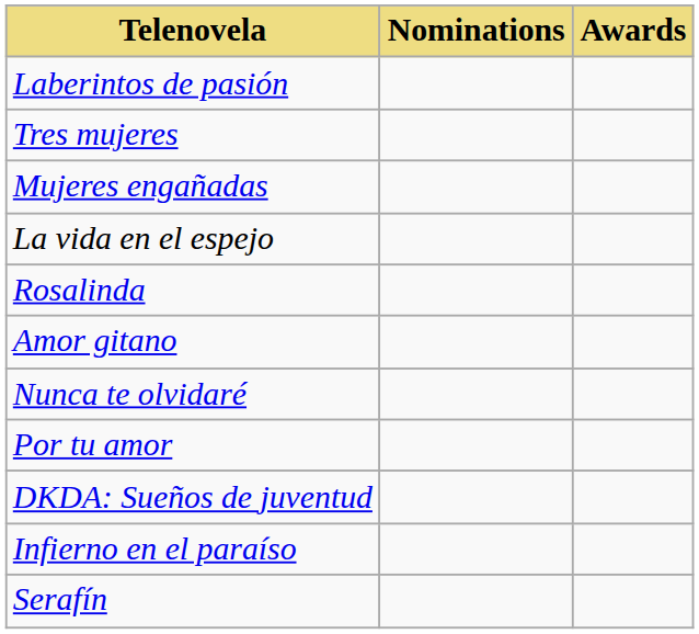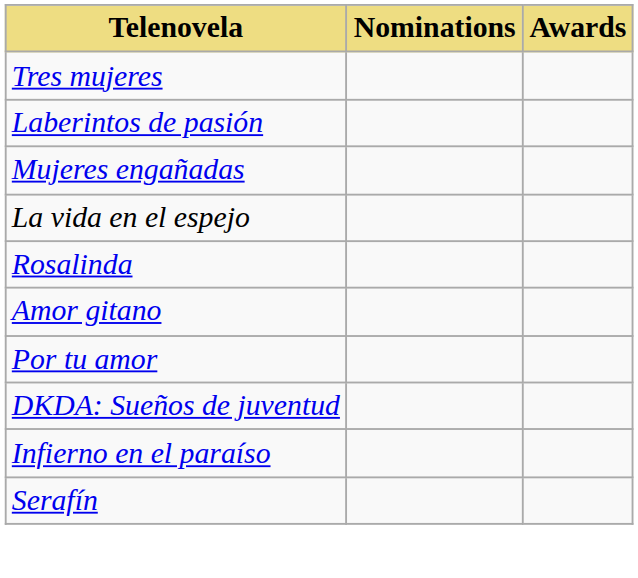 <table class="wikitable sortable" style="margin:1em auto;">
 <tr>
 <th style="background-color:#EEDD82;">Telenovela</th>
 <th style="background-color:#EEDD82;">Nominations</th>
 <th style="background-color:#EEDD82;">Awards</th>
 </tr>
 <tr>
-<td><em><a href='#'>Laberintos de pasión</a></em></td>
+<td><em><a href='#'>Tres mujeres</a></em></td>
 <td></td>
 <td></td>
 </tr>
 <tr>
-<td><em><a href='#'>Tres mujeres</a></em></td>
+<td><em><a href='#'>Laberintos de pasión</a></em></td>
 <td></td>
 <td></td>
 </tr>
 <tr>
 <td><em><a href='#'>Mujeres engañadas</a></em></td>
 <td></td>
 <td></td>
 </tr>
 <tr>
 <td><em>La vida en el espejo</em></td>
 <td></td>
 <td></td>
 </tr>
 <tr>
 <td><em><a href='#'>Rosalinda</a></em></td>
 <td></td>
 <td></td>
 </tr>
 <tr>
 <td><em><a href='#'>Amor gitano</a></em></td>
 <td></td>
 <td></td>
 </tr>
 <tr>
-<td><em><a href='#'>Nunca te olvidaré</a></em></td>
-<td></td>
-<td></td>
-</tr>
-<tr>
 <td><em><a href='#'>Por tu amor</a></em></td>
 <td></td>
 <td></td>
 </tr>
 <tr>
 <td><em><a href='#'>DKDA: Sueños de juventud</a></em></td>
 <td></td>
 <td></td>
 </tr>
 <tr>
 <td><em><a href='#'>Infierno en el paraíso</a></em></td>
 <td></td>
 <td></td>
 </tr>
 <tr>
 <td><em><a href='#'>Serafín</a></em></td>
 <td></td>
 <td></td>
 </tr>
 </table>
